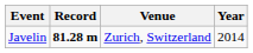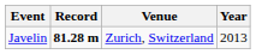 <table class=wikitable>
 <tr>
 <th>Event</th>
 <th>Record</th>
 <th>Venue</th>
 <th>Year</th>
 </tr>
 <tr>
 <td><a href='#'>Javelin</a></td>
 <td><strong>81.28 m</strong></td>
 <td><a href='#'>Zurich</a>, <a href='#'>Switzerland</a></td>
-<td>2014</td>
+<td>2013</td>
 </tr>
 </table>
